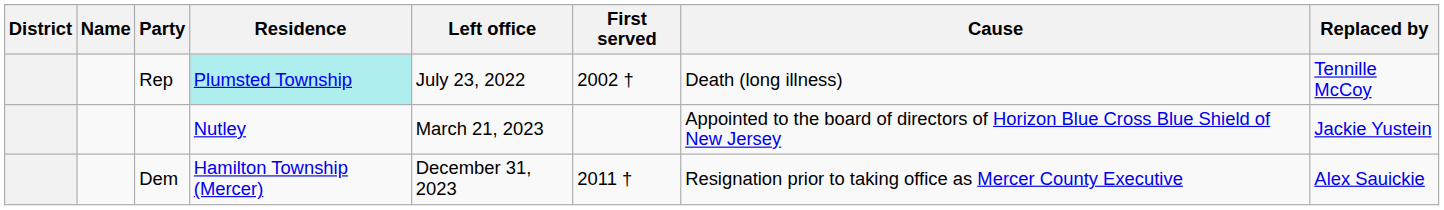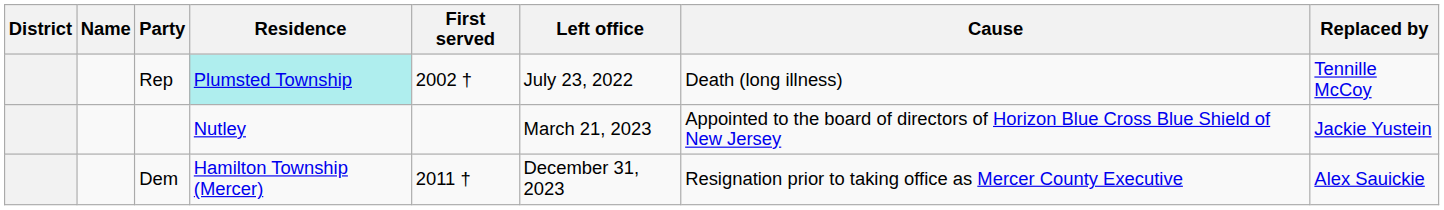 <table class="wikitable">
 <tr>
 <th>District</th>
 <th>Name</th>
 <th>Party</th>
 <th>Residence</th>
+<th>First served</th>
 <th>Left office</th>
-<th>First served</th>
 <th>Cause</th>
 <th>Replaced by</th>
 </tr>
 <tr>
 <th></th>
 <td></td>
 <td>Rep</td>
 <td style="background: paleturquoise;"><a href='#'>Plumsted Township</a></td>
+<td>2002 †</td>
 <td>July 23, 2022</td>
-<td>2002 †</td>
 <td>Death (long illness)</td>
 <td><a href='#'>Tennille McCoy</a></td>
 </tr>
 <tr>
 <th></th>
 <td></td>
 <td></td>
 <td><a href='#'>Nutley</a></td>
+<td></td>
 <td>March 21, 2023</td>
-<td></td>
 <td>Appointed to the board of directors of <a href='#'>Horizon Blue Cross Blue Shield of New Jersey</a></td>
 <td><a href='#'>Jackie Yustein</a></td>
 </tr>
 <tr>
 <th></th>
 <td></td>
 <td>Dem</td>
 <td><a href='#'>Hamilton Township (Mercer)</a></td>
+<td>2011 †</td>
 <td>December 31, 2023</td>
-<td>2011 †</td>
 <td>Resignation prior to taking office as <a href='#'>Mercer County Executive</a></td>
 <td><a href='#'>Alex Sauickie</a></td>
 </tr>
 </table>
